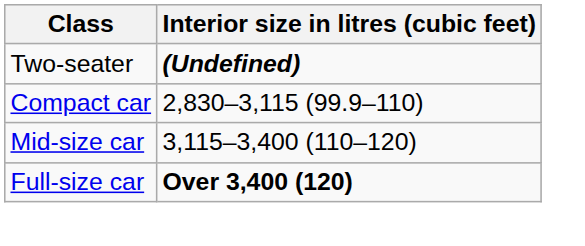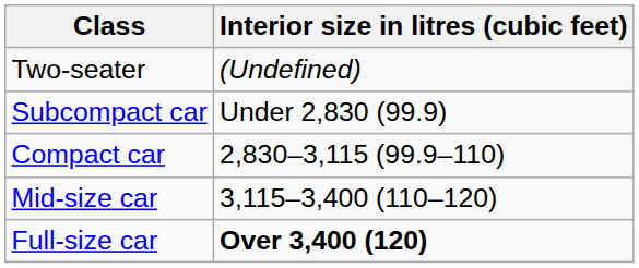 <table class="wikitable">
 <tr>
 <th>Class</th>
 <th>Interior size in litres (cubic feet)</th>
 </tr>
 <tr>
 <td>Two-seater</td>
-<td><strong><em>(Undefined)</em></strong></td>
+<td><em>(Undefined)</em></td>
+</tr>
+<tr>
+<td><a href='#'>Subcompact car</a></td>
+<td>Under 2,830 (99.9)</td>
 </tr>
 <tr>
 <td><a href='#'>Compact car</a></td>
 <td>2,830–3,115 (99.9–110)</td>
 </tr>
 <tr>
 <td><a href='#'>Mid-size car</a></td>
 <td>3,115–3,400 (110–120)</td>
 </tr>
 <tr>
 <td><a href='#'>Full-size car</a></td>
 <td><strong>Over 3,400 (120)</strong></td>
 </tr>
 </table>
